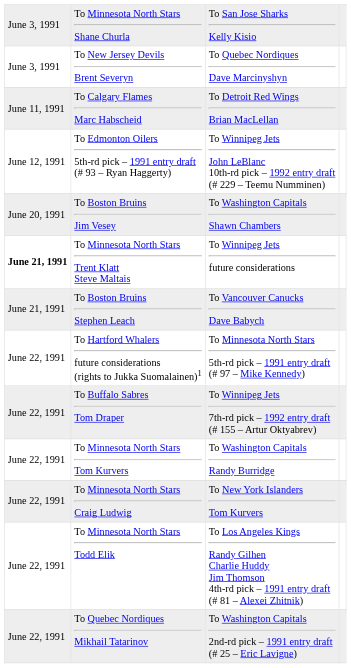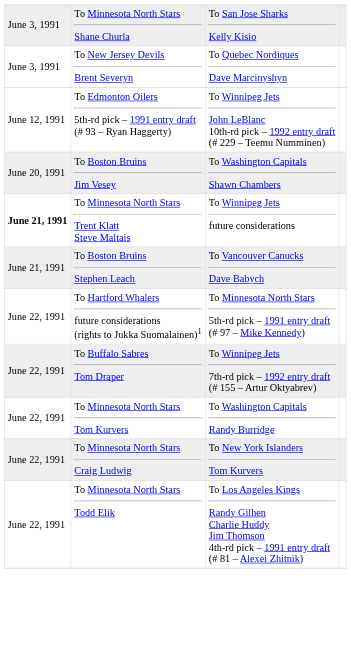 <table border=1 style="border-collapse:collapse" bordercolor="#DFDFDF"  cellpadding="5">
 <tr bgcolor="#eeeeee">
 <td>June 3, 1991</td>
 <td valign="top">To <a href='#'>Minnesota North Stars</a><hr><a href='#'>Shane Churla</a></td>
 <td valign="top">To <a href='#'>San Jose Sharks</a><hr><a href='#'>Kelly Kisio</a></td>
 <td></td>
 </tr>
 <tr>
 <td>June 3, 1991</td>
 <td valign="top">To <a href='#'>New Jersey Devils</a><hr><a href='#'>Brent Severyn</a></td>
 <td valign="top">To <a href='#'>Quebec Nordiques</a><hr><a href='#'>Dave Marcinyshyn</a></td>
 <td></td>
 </tr>
 <tr>
-</tr>
-<tr bgcolor="#eeeeee">
-<td>June 11, 1991</td>
-<td valign="top">To <a href='#'>Calgary Flames</a><hr><a href='#'>Marc Habscheid</a></td>
-<td valign="top">To <a href='#'>Detroit Red Wings</a><hr><a href='#'>Brian MacLellan</a></td>
-<td></td>
 </tr>
 <tr>
 <td>June 12, 1991</td>
 <td valign="top">To <a href='#'>Edmonton Oilers</a><hr>5th-rd pick – <a href='#'>1991 entry draft</a><br>(# 93 – Ryan Haggerty)</td>
 <td valign="top">To <a href='#'>Winnipeg Jets</a><hr><a href='#'>John LeBlanc</a><br>10th-rd pick – <a href='#'>1992 entry draft</a><br>(# 229 – Teemu Numminen)</td>
 <td></td>
 </tr>
 <tr>
 </tr>
 <tr bgcolor="#eeeeee">
 <td>June 20, 1991</td>
 <td valign="top">To <a href='#'>Boston Bruins</a><hr><a href='#'>Jim Vesey</a></td>
 <td valign="top">To <a href='#'>Washington Capitals</a><hr><a href='#'>Shawn Chambers</a></td>
 <td></td>
 </tr>
 <tr>
 <td><strong>June 21, 1991</strong></td>
 <td valign="top">To <a href='#'>Minnesota North Stars</a><hr><a href='#'>Trent Klatt</a><br><a href='#'>Steve Maltais</a></td>
 <td valign="top">To <a href='#'>Winnipeg Jets</a><hr>future considerations</td>
 <td></td>
 </tr>
 <tr bgcolor="#eeeeee">
 <td>June 21, 1991</td>
 <td valign="top">To <a href='#'>Boston Bruins</a><hr><a href='#'>Stephen Leach</a></td>
 <td valign="top">To <a href='#'>Vancouver Canucks</a><hr><a href='#'>Dave Babych</a></td>
 <td></td>
 </tr>
 <tr>
 <td>June 22, 1991</td>
 <td valign="top">To <a href='#'>Hartford Whalers</a><hr>future considerations<br>(rights to Jukka Suomalainen)<sup>1</sup></td>
 <td valign="top">To <a href='#'>Minnesota North Stars</a><hr>5th-rd pick – <a href='#'>1991 entry draft</a><br>(# 97 – <a href='#'> Mike Kennedy</a>)</td>
 <td></td>
 </tr>
 <tr bgcolor="#eeeeee">
 <td>June 22, 1991</td>
 <td valign="top">To <a href='#'>Buffalo Sabres</a><hr><a href='#'>Tom Draper</a></td>
 <td valign="top">To <a href='#'>Winnipeg Jets</a><hr>7th-rd pick – <a href='#'>1992 entry draft</a><br>(# 155 – Artur Oktyabrev)</td>
 <td></td>
 </tr>
 <tr>
 <td>June 22, 1991</td>
 <td valign="top">To <a href='#'>Minnesota North Stars</a><hr><a href='#'>Tom Kurvers</a></td>
 <td valign="top">To <a href='#'>Washington Capitals</a><hr><a href='#'>Randy Burridge</a></td>
 <td></td>
 </tr>
 <tr>
 </tr>
 <tr bgcolor="#eeeeee">
 <td>June 22, 1991</td>
 <td valign="top">To <a href='#'>Minnesota North Stars</a><hr><a href='#'>Craig Ludwig</a></td>
 <td valign="top">To <a href='#'>New York Islanders</a><hr><a href='#'>Tom Kurvers</a></td>
 <td></td>
 </tr>
 <tr>
 <td>June 22, 1991</td>
 <td valign="top">To <a href='#'>Minnesota North Stars</a><hr><a href='#'>Todd Elik</a></td>
 <td valign="top">To <a href='#'>Los Angeles Kings</a><hr><a href='#'>Randy Gilhen</a><br><a href='#'>Charlie Huddy</a><br><a href='#'>Jim Thomson</a><br>4th-rd pick – <a href='#'>1991 entry draft</a><br>(# 81 – <a href='#'>Alexei Zhitnik</a>)</td>
 <td></td>
 </tr>
 <tr>
 </tr>
-<tr bgcolor="#eeeeee">
-<td>June 22, 1991</td>
-<td valign="top">To <a href='#'>Quebec Nordiques</a><hr><a href='#'>Mikhail Tatarinov</a></td>
-<td valign="top">To <a href='#'>Washington Capitals</a><hr>2nd-rd pick – <a href='#'>1991 entry draft</a><br>(# 25 – <a href='#'>Eric Lavigne</a>)</td>
-<td></td>
-</tr>
 </table>
